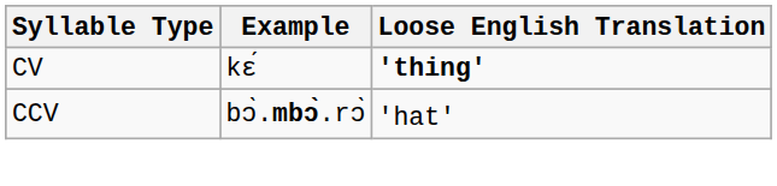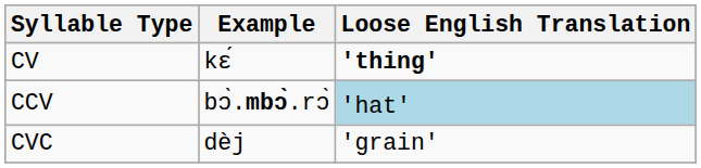 <table class="wikitable">
 <tr>
 <th>Syllable Type</th>
 <th>Example</th>
 <th>Loose English Translation</th>
 </tr>
 <tr>
 <td>CV</td>
 <td>kɛ́</td>
 <td><strong>'thing'</strong></td>
 </tr>
 <tr>
 <td>CCV</td>
 <td>bɔ̀.<strong>mbɔ̀</strong>.rɔ̀</td>
-<td>'hat'<sup></sup></td>
+<td style="background: lightblue;">'hat'<sup></sup></td>
+</tr>
+<tr>
+<td>CVC</td>
+<td>dèj</td>
+<td>'grain'<br></td>
 </tr>
 </table>
